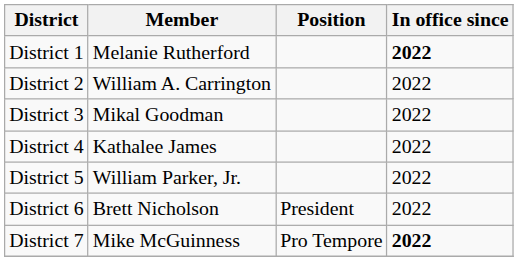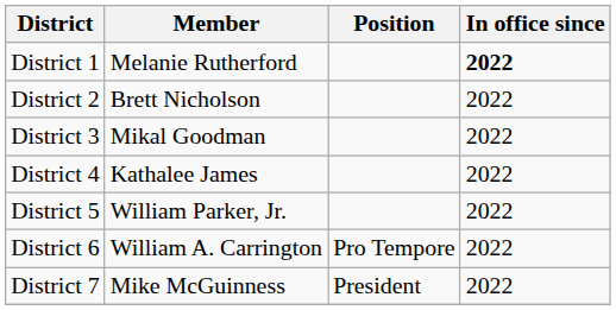 <table class="wikitable">
 <tr>
 <th>District</th>
 <th>Member</th>
 <th>Position</th>
 <th>In office since</th>
 </tr>
 <tr>
 <td>District 1</td>
 <td>Melanie Rutherford</td>
 <td></td>
 <td><strong>2022</strong></td>
 </tr>
 <tr>
 <td>District 2</td>
-<td>William A. Carrington</td>
+<td>Brett Nicholson</td>
 <td></td>
 <td>2022</td>
 </tr>
 <tr>
 <td>District 3</td>
 <td>Mikal Goodman</td>
 <td></td>
 <td>2022</td>
 </tr>
 <tr>
 <td>District 4</td>
 <td>Kathalee James</td>
 <td></td>
 <td>2022</td>
 </tr>
 <tr>
 <td>District 5</td>
 <td>William Parker, Jr.</td>
 <td></td>
 <td>2022</td>
 </tr>
 <tr>
 <td>District 6</td>
-<td>Brett Nicholson</td>
-<td>President</td>
+<td>William A. Carrington</td>
+<td>Pro Tempore</td>
 <td>2022</td>
 </tr>
 <tr>
 <td>District 7</td>
 <td>Mike McGuinness</td>
-<td>Pro Tempore</td>
-<td><strong>2022</strong></td>
+<td>President</td>
+<td>2022</td>
 </tr>
 <tr>
 </tr>
 </table>
